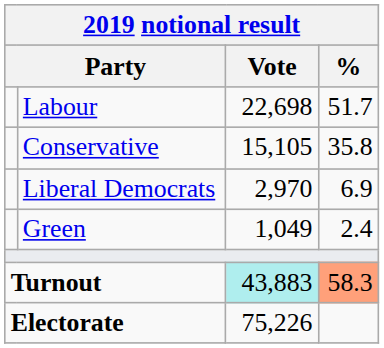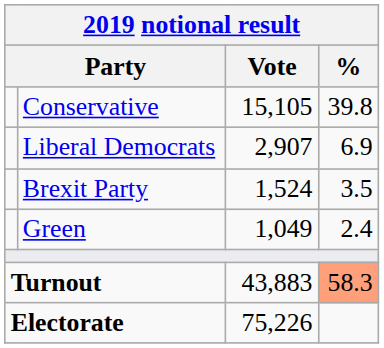 <table class="wikitable">
 <tr>
 <th colspan="4"><a href='#'>2019</a> <a href='#'>notional result</a></th>
 </tr>
 <tr>
 <th bgcolor="#DDDDFF" width="130px" colspan="2">Party</th>
 <th bgcolor="#DDDDFF" width="50px">Vote</th>
 <th bgcolor="#DDDDFF" width="30px">%</th>
 </tr>
 <tr>
 <td></td>
-<td><a href='#'>Labour</a></td>
-<td align=right>22,698</td>
-<td align=right>51.7</td>
-</tr>
-<tr>
-<td></td>
 <td><a href='#'>Conservative</a></td>
 <td align=right>15,105</td>
-<td align=right>35.8</td>
+<td align=right>39.8</td>
 </tr>
 <tr>
 <td></td>
 <td><a href='#'>Liberal Democrats</a></td>
-<td align=right>2,970</td>
+<td align=right>2,907</td>
 <td align=right>6.9</td>
+</tr>
+<tr>
+<td></td>
+<td><a href='#'>Brexit Party</a></td>
+<td align=right>1,524</td>
+<td align=right>3.5</td>
 </tr>
 <tr>
 <td></td>
 <td><a href='#'>Green</a></td>
 <td align=right>1,049</td>
 <td align=right>2.4</td>
 </tr>
 <tr>
 <td colspan="4" bgcolor="#EAECF0"></td>
 </tr>
 <tr>
 <td colspan="2"><strong>Turnout</strong></td>
-<td align=right style="background: paleturquoise;">43,883</td>
+<td align=right>43,883</td>
 <td align=right style="background: lightsalmon;">58.3</td>
 </tr>
 <tr>
 <td colspan="2"><strong>Electorate</strong></td>
 <td align=right>75,226</td>
 </tr>
 </table>
